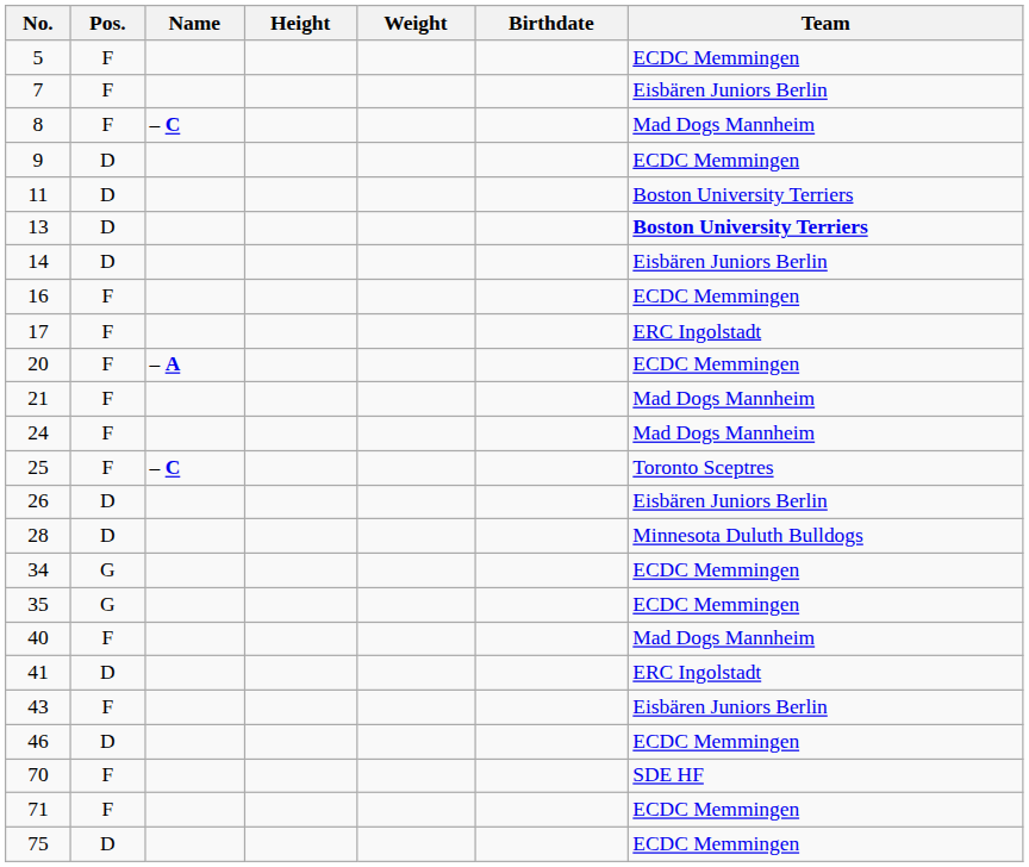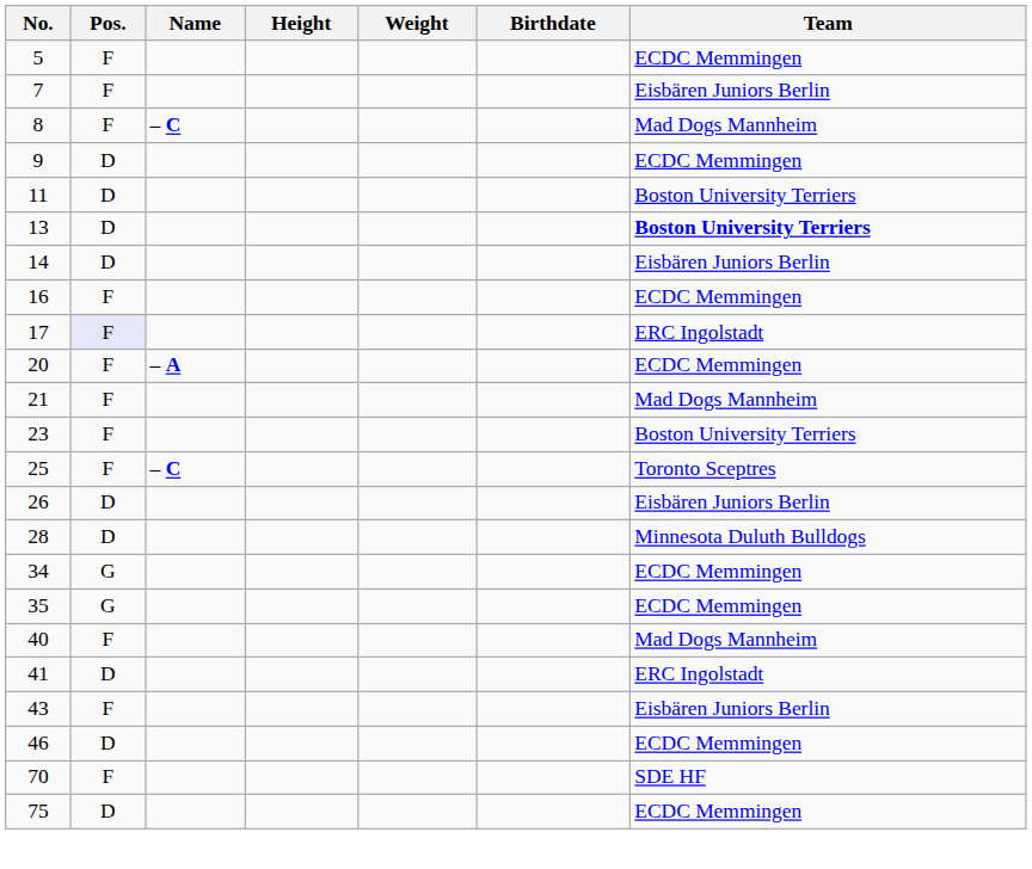 <table width="80%" class="wikitable sortable" style="font-size: 90%; text-align: center;">
 <tr>
 <th>No.</th>
 <th>Pos.</th>
 <th>Name</th>
 <th>Height</th>
 <th>Weight</th>
 <th>Birthdate</th>
 <th>Team</th>
 </tr>
 <tr>
 <td>5</td>
 <td>F</td>
 <td align=left></td>
 <td></td>
 <td></td>
 <td></td>
 <td align="left"> <a href='#'>ECDC Memmingen</a></td>
 </tr>
 <tr>
 <td>7</td>
 <td>F</td>
 <td align=left></td>
 <td></td>
 <td></td>
 <td></td>
 <td align="left"> <a href='#'>Eisbären Juniors Berlin</a></td>
 </tr>
 <tr>
 <td>8</td>
 <td>F</td>
 <td align=left> – <a href='#'><strong>C</strong></a></td>
 <td></td>
 <td></td>
 <td></td>
 <td align="left"> <a href='#'>Mad Dogs Mannheim</a></td>
 </tr>
 <tr>
 <td>9</td>
 <td>D</td>
 <td align=left></td>
 <td></td>
 <td></td>
 <td></td>
 <td align="left"> <a href='#'>ECDC Memmingen</a></td>
 </tr>
 <tr>
 <td>11</td>
 <td>D</td>
 <td align=left></td>
 <td></td>
 <td></td>
 <td></td>
 <td align="left"> <a href='#'>Boston University Terriers</a></td>
 </tr>
 <tr>
 <td>13</td>
 <td>D</td>
 <td align=left></td>
 <td></td>
 <td></td>
 <td></td>
 <td align="left"><strong> <a href='#'>Boston University Terriers</a></strong></td>
 </tr>
 <tr>
 <td>14</td>
 <td>D</td>
 <td align=left></td>
 <td></td>
 <td></td>
 <td></td>
 <td align="left"> <a href='#'>Eisbären Juniors Berlin</a></td>
 </tr>
 <tr>
 <td>16</td>
 <td>F</td>
 <td align=left></td>
 <td></td>
 <td></td>
 <td></td>
 <td align="left"> <a href='#'>ECDC Memmingen</a></td>
 </tr>
 <tr>
 <td>17</td>
-<td>F</td>
+<td style="background: lavender;">F</td>
 <td align=left></td>
 <td></td>
 <td></td>
 <td></td>
 <td align="left"> <a href='#'>ERC Ingolstadt</a></td>
 </tr>
 <tr>
 <td>20</td>
 <td>F</td>
 <td align=left> – <a href='#'><strong>A</strong></a></td>
 <td></td>
 <td></td>
 <td></td>
 <td align="left"> <a href='#'>ECDC Memmingen</a></td>
 </tr>
 <tr>
 <td>21</td>
 <td>F</td>
 <td align=left></td>
 <td></td>
 <td></td>
 <td></td>
 <td align="left"> <a href='#'>Mad Dogs Mannheim</a></td>
 </tr>
 <tr>
-<td>24</td>
+<td>23</td>
 <td>F</td>
 <td align=left></td>
 <td></td>
 <td></td>
 <td></td>
-<td align="left"> <a href='#'>Mad Dogs Mannheim</a></td>
+<td align="left"> <a href='#'>Boston University Terriers</a></td>
 </tr>
 <tr>
 <td>25</td>
 <td>F</td>
 <td align=left> – <a href='#'><strong>C</strong></a></td>
 <td></td>
 <td></td>
 <td></td>
 <td align="left"> <a href='#'>Toronto Sceptres</a></td>
 </tr>
 <tr>
 <td>26</td>
 <td>D</td>
 <td align=left></td>
 <td></td>
 <td></td>
 <td></td>
 <td align="left"> <a href='#'>Eisbären Juniors Berlin</a></td>
 </tr>
 <tr>
 <td>28</td>
 <td>D</td>
 <td align=left></td>
 <td></td>
 <td></td>
 <td></td>
 <td align="left"> <a href='#'>Minnesota Duluth Bulldogs</a></td>
 </tr>
 <tr>
 <td>34</td>
 <td>G</td>
 <td align=left></td>
 <td></td>
 <td></td>
 <td></td>
 <td align="left"> <a href='#'>ECDC Memmingen</a></td>
 </tr>
 <tr>
 <td>35</td>
 <td>G</td>
 <td align=left></td>
 <td></td>
 <td></td>
 <td></td>
 <td align="left"> <a href='#'>ECDC Memmingen</a></td>
 </tr>
 <tr>
 <td>40</td>
 <td>F</td>
 <td align=left></td>
 <td></td>
 <td></td>
 <td></td>
 <td align="left"> <a href='#'>Mad Dogs Mannheim</a></td>
 </tr>
 <tr>
 <td>41</td>
 <td>D</td>
 <td align=left></td>
 <td></td>
 <td></td>
 <td></td>
 <td align="left"> <a href='#'>ERC Ingolstadt</a></td>
 </tr>
 <tr>
 <td>43</td>
 <td>F</td>
 <td align=left></td>
 <td></td>
 <td></td>
 <td></td>
 <td align="left"> <a href='#'>Eisbären Juniors Berlin</a></td>
 </tr>
 <tr>
 <td>46</td>
 <td>D</td>
 <td align=left></td>
 <td></td>
 <td></td>
 <td></td>
 <td align="left"> <a href='#'>ECDC Memmingen</a></td>
 </tr>
 <tr>
 <td>70</td>
 <td>F</td>
 <td align=left></td>
 <td></td>
 <td></td>
 <td></td>
 <td align="left"> <a href='#'>SDE HF</a></td>
 </tr>
 <tr>
-<td>71</td>
-<td>F</td>
-<td align=left></td>
-<td></td>
-<td></td>
-<td></td>
-<td align="left"> <a href='#'>ECDC Memmingen</a></td>
-</tr>
-<tr>
 <td>75</td>
 <td>D</td>
 <td align=left></td>
 <td></td>
 <td></td>
 <td></td>
 <td align="left"> <a href='#'>ECDC Memmingen</a></td>
 </tr>
 </table>
